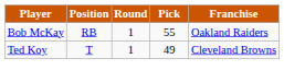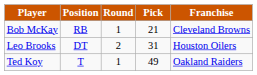 <table class=wikitable style="text-align:center">
 <tr style="background:#CC5500;color:#FFFFFF;">
 <td><strong>Player</strong></td>
 <td><strong>Position</strong></td>
 <td><strong>Round</strong></td>
 <td>  <strong>Pick</strong>  </td>
 <td><strong>Franchise</strong></td>
 </tr>
 <tr>
 <td align=left><a href='#'>Bob McKay</a></td>
 <td><a href='#'>RB</a></td>
 <td>1</td>
-<td>55</td>
-<td align=left><a href='#'>Oakland Raiders</a></td>
+<td>21</td>
+<td align=left><a href='#'>Cleveland Browns</a></td>
+</tr>
+<tr>
+<td align=left><a href='#'>Leo Brooks</a></td>
+<td><a href='#'>DT</a></td>
+<td>2</td>
+<td>31</td>
+<td align=left><a href='#'>Houston Oilers</a></td>
 </tr>
 <tr>
 <td align=left><a href='#'>Ted Koy</a></td>
 <td><a href='#'>T</a></td>
 <td>1</td>
 <td>49</td>
-<td align=left><a href='#'>Cleveland Browns</a></td>
+<td align=left><a href='#'>Oakland Raiders</a></td>
 </tr>
 </table>
